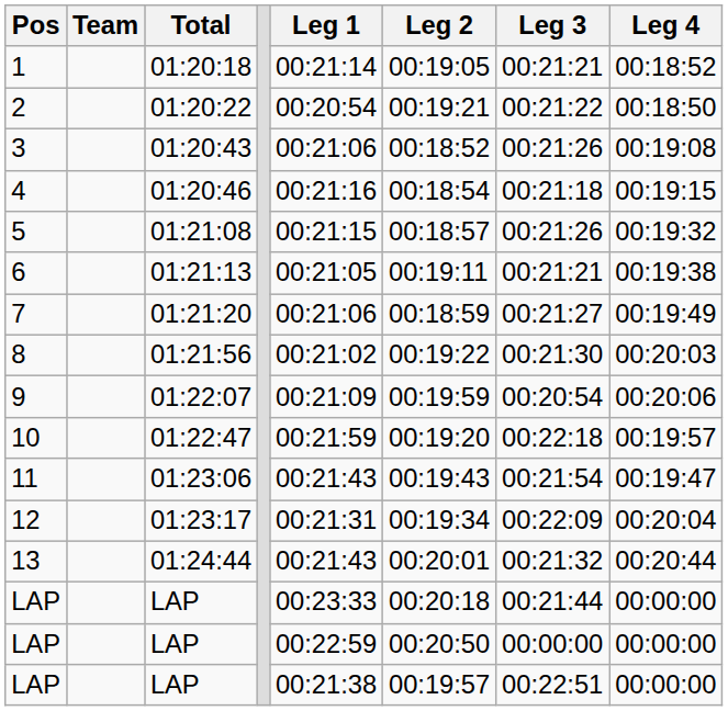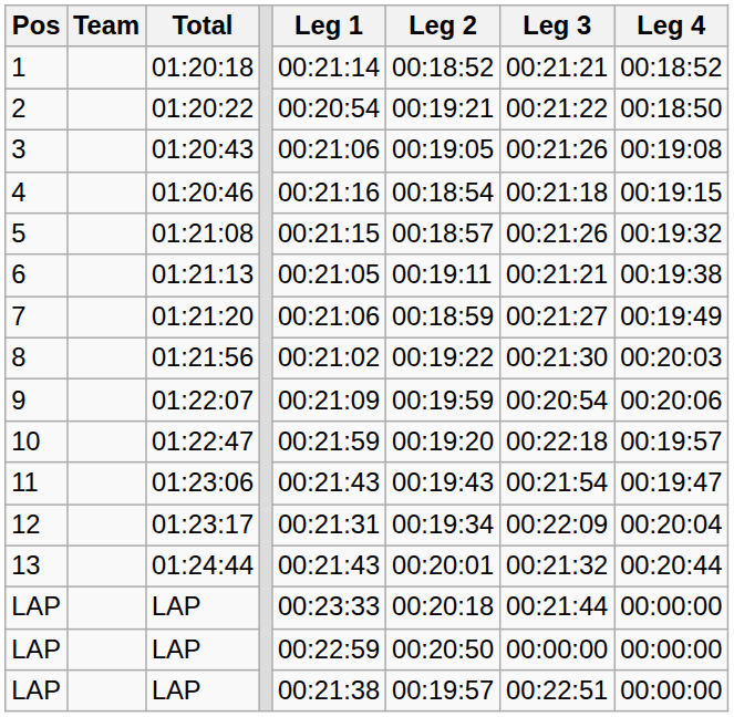 <table class="wikitable sortable">
 <tr>
 <th>Pos</th>
 <th>Team</th>
 <th>Total</th>
 <td rowspan="21" style="background: #DDDDDD"></td>
 <th>Leg 1</th>
 <th>Leg 2</th>
 <th>Leg 3</th>
 <th>Leg 4</th>
 </tr>
 <tr>
 <td>1</td>
 <td></td>
 <td>01:20:18</td>
 <td>00:21:14</td>
-<td>00:19:05</td>
+<td>00:18:52</td>
 <td>00:21:21</td>
 <td>00:18:52</td>
 </tr>
 <tr>
 <td>2</td>
 <td></td>
 <td>01:20:22</td>
 <td>00:20:54</td>
 <td>00:19:21</td>
 <td>00:21:22</td>
 <td>00:18:50</td>
 </tr>
 <tr>
 <td>3</td>
 <td></td>
 <td>01:20:43</td>
 <td>00:21:06</td>
-<td>00:18:52</td>
+<td>00:19:05</td>
 <td>00:21:26</td>
 <td>00:19:08</td>
 </tr>
 <tr>
 <td>4</td>
 <td></td>
 <td>01:20:46</td>
 <td>00:21:16</td>
 <td>00:18:54</td>
 <td>00:21:18</td>
 <td>00:19:15</td>
 </tr>
 <tr>
 <td>5</td>
 <td></td>
 <td>01:21:08</td>
 <td>00:21:15</td>
 <td>00:18:57</td>
 <td>00:21:26</td>
 <td>00:19:32</td>
 </tr>
 <tr>
 <td>6</td>
 <td></td>
 <td>01:21:13</td>
 <td>00:21:05</td>
 <td>00:19:11</td>
 <td>00:21:21</td>
 <td>00:19:38</td>
 </tr>
 <tr>
 <td>7</td>
 <td></td>
 <td>01:21:20</td>
 <td>00:21:06</td>
 <td>00:18:59</td>
 <td>00:21:27</td>
 <td>00:19:49</td>
 </tr>
 <tr>
 <td>8</td>
 <td></td>
 <td>01:21:56</td>
 <td>00:21:02</td>
 <td>00:19:22</td>
 <td>00:21:30</td>
 <td>00:20:03</td>
 </tr>
 <tr>
 <td>9</td>
 <td></td>
 <td>01:22:07</td>
 <td>00:21:09</td>
 <td>00:19:59</td>
 <td>00:20:54</td>
 <td>00:20:06</td>
 </tr>
 <tr>
 <td>10</td>
 <td></td>
 <td>01:22:47</td>
 <td>00:21:59</td>
 <td>00:19:20</td>
 <td>00:22:18</td>
 <td>00:19:57</td>
 </tr>
 <tr>
 <td>11</td>
 <td></td>
 <td>01:23:06</td>
 <td>00:21:43</td>
 <td>00:19:43</td>
 <td>00:21:54</td>
 <td>00:19:47</td>
 </tr>
 <tr>
 <td>12</td>
 <td></td>
 <td>01:23:17</td>
 <td>00:21:31</td>
 <td>00:19:34</td>
 <td>00:22:09</td>
 <td>00:20:04</td>
 </tr>
 <tr>
 <td>13</td>
 <td></td>
 <td>01:24:44</td>
 <td>00:21:43</td>
 <td>00:20:01</td>
 <td>00:21:32</td>
 <td>00:20:44</td>
 </tr>
 <tr>
 <td>LAP</td>
 <td></td>
 <td>LAP</td>
 <td>00:23:33</td>
 <td>00:20:18</td>
 <td>00:21:44</td>
 <td>00:00:00</td>
 </tr>
 <tr>
 <td>LAP</td>
 <td></td>
 <td>LAP</td>
 <td>00:22:59</td>
 <td>00:20:50</td>
 <td>00:00:00</td>
 <td>00:00:00</td>
 </tr>
 <tr>
 <td>LAP</td>
 <td></td>
 <td>LAP</td>
 <td>00:21:38</td>
 <td>00:19:57</td>
 <td>00:22:51</td>
 <td>00:00:00</td>
 </tr>
 </table>
